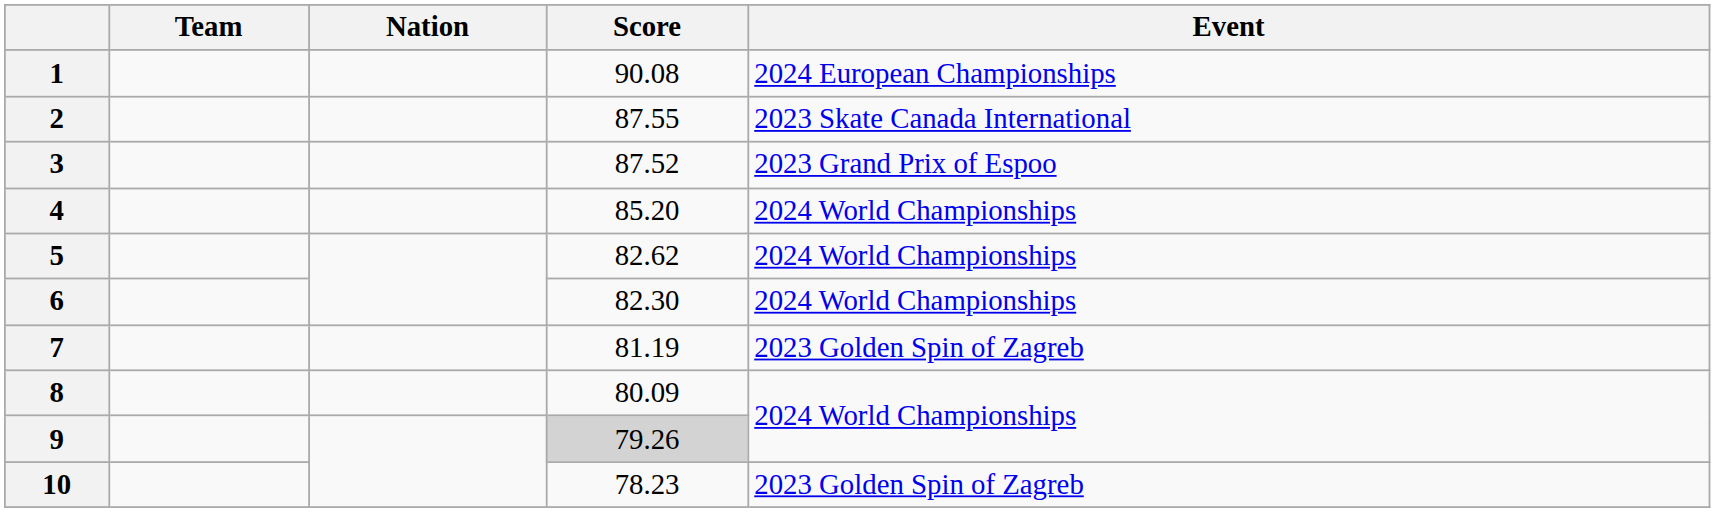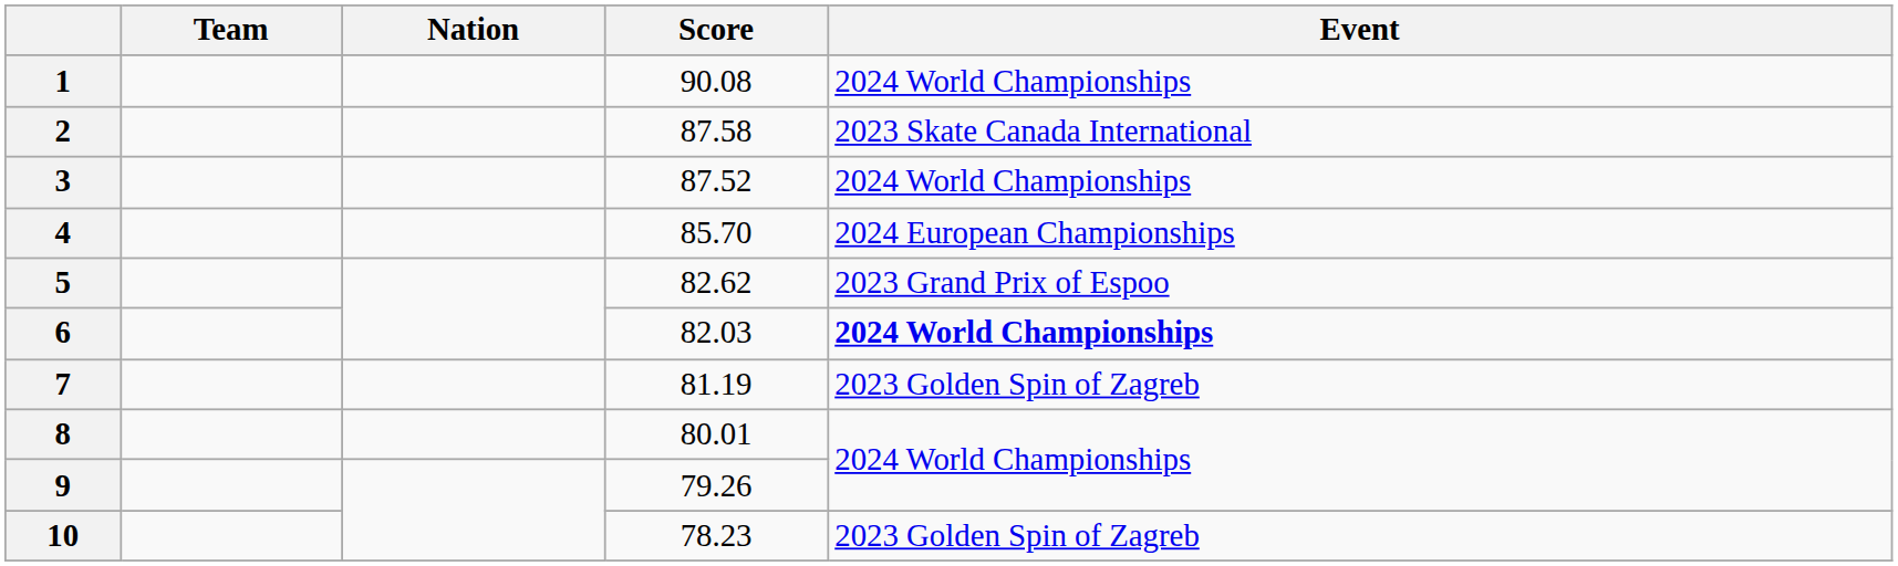 <table class="wikitable unsortable" style="text-align:left; width:75%">
 <tr>
 <th scope="col"></th>
 <th scope="col">Team</th>
 <th scope="col">Nation</th>
 <th scope="col">Score</th>
 <th scope="col">Event</th>
 </tr>
 <tr>
 <th scope="row">1</th>
 <td></td>
 <td></td>
 <td style="text-align:center;">90.08</td>
-<td><a href='#'>2024 European Championships</a></td>
+<td><a href='#'>2024 World Championships</a></td>
 </tr>
 <tr>
 <th scope="row">2</th>
 <td></td>
 <td></td>
-<td style="text-align:center;">87.55</td>
+<td style="text-align:center;">87.58</td>
 <td><a href='#'>2023 Skate Canada International</a></td>
 </tr>
 <tr>
 <th scope="row">3</th>
 <td></td>
 <td></td>
 <td style="text-align:center;">87.52</td>
-<td><a href='#'>2023 Grand Prix of Espoo</a></td>
+<td><a href='#'>2024 World Championships</a></td>
 </tr>
 <tr>
 <th scope="row">4</th>
 <td></td>
 <td></td>
-<td style="text-align:center;">85.20</td>
-<td><a href='#'>2024 World Championships</a></td>
+<td style="text-align:center;">85.70</td>
+<td><a href='#'>2024 European Championships</a></td>
 </tr>
 <tr>
 <th scope="row">5</th>
 <td></td>
 <td rowspan="2"></td>
 <td style="text-align:center;">82.62</td>
-<td><a href='#'>2024 World Championships</a></td>
+<td><a href='#'>2023 Grand Prix of Espoo</a></td>
 </tr>
 <tr>
 <th scope="row">6</th>
 <td></td>
-<td style="text-align:center;">82.30</td>
-<td><a href='#'>2024 World Championships</a></td>
+<td style="text-align:center;">82.03</td>
+<td><strong><a href='#'>2024 World Championships</a></strong></td>
 </tr>
 <tr>
 <th scope="row">7</th>
 <td></td>
 <td></td>
 <td style="text-align:center;">81.19</td>
 <td><a href='#'>2023 Golden Spin of Zagreb</a></td>
 </tr>
 <tr>
 <th scope="row">8</th>
 <td></td>
 <td></td>
-<td style="text-align:center;">80.09</td>
+<td style="text-align:center;">80.01</td>
 <td rowspan="2"><a href='#'>2024 World Championships</a></td>
 </tr>
 <tr>
 <th scope="row">9</th>
 <td></td>
 <td rowspan="2"></td>
-<td style="background: lightgrey; text-align:center;">79.26</td>
+<td style="text-align:center;">79.26</td>
 </tr>
 <tr>
 <th scope="row">10</th>
 <td></td>
 <td style="text-align:center;">78.23</td>
 <td><a href='#'>2023 Golden Spin of Zagreb</a></td>
 </tr>
 </table>
